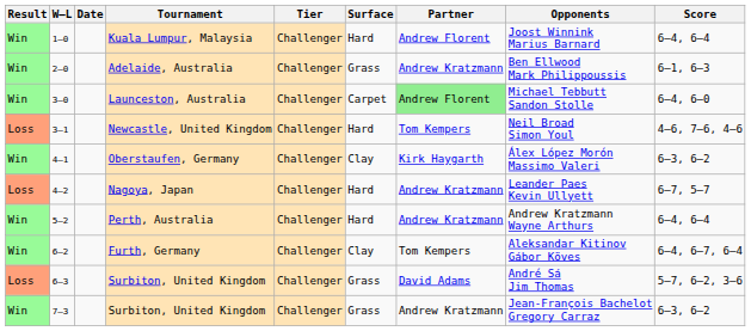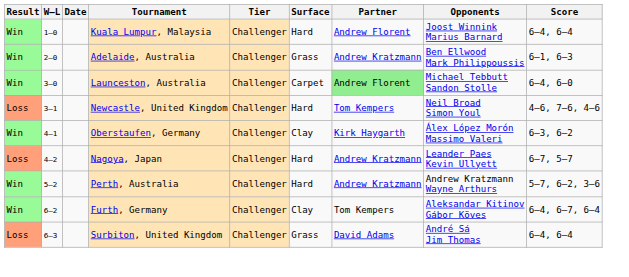 <table class="sortable wikitable">
 <tr>
 <th>Result</th>
 <th class="unsortable">W–L</th>
 <th>Date</th>
 <th>Tournament</th>
 <th>Tier</th>
 <th>Surface</th>
 <th>Partner</th>
 <th>Opponents</th>
 <th class="unsortable">Score</th>
 </tr>
 <tr>
 <td style="background:#98fb98;">Win</td>
 <td><small>1–0</small></td>
 <td></td>
 <td style="background:moccasin;"><a href='#'>Kuala Lumpur</a>, Malaysia</td>
 <td style="background:moccasin;">Challenger</td>
 <td>Hard</td>
 <td> <a href='#'>Andrew Florent</a></td>
 <td> <a href='#'>Joost Winnink</a> <br>  <a href='#'>Marius Barnard</a></td>
 <td>6–4, 6–4</td>
 </tr>
 <tr>
 <td style="background:#98fb98;">Win</td>
 <td><small>2–0</small></td>
 <td></td>
 <td style="background:moccasin;"><a href='#'>Adelaide</a>, Australia</td>
 <td style="background:moccasin;">Challenger</td>
 <td>Grass</td>
 <td> <a href='#'>Andrew Kratzmann</a></td>
 <td> <a href='#'>Ben Ellwood</a> <br>  <a href='#'>Mark Philippoussis</a></td>
 <td>6–1, 6–3</td>
 </tr>
 <tr>
 <td style="background:#98fb98;">Win</td>
 <td><small>3–0</small></td>
 <td></td>
 <td style="background:moccasin;"><a href='#'>Launceston</a>, Australia</td>
 <td style="background:moccasin;">Challenger</td>
 <td>Carpet</td>
 <td style="background: lightgreen;"> Andrew Florent</td>
 <td> <a href='#'>Michael Tebbutt</a> <br>  <a href='#'>Sandon Stolle</a></td>
 <td>6–4, 6–0</td>
 </tr>
 <tr>
 <td style="background:#ffa07a;">Loss</td>
 <td><small>3–1</small></td>
 <td></td>
 <td style="background:moccasin;"><a href='#'>Newcastle</a>, United Kingdom</td>
 <td style="background:moccasin;">Challenger</td>
 <td>Hard</td>
 <td> <a href='#'>Tom Kempers</a></td>
 <td> <a href='#'>Neil Broad</a> <br>  <a href='#'>Simon Youl</a></td>
 <td>4–6, 7–6, 4–6</td>
 </tr>
 <tr>
 <td style="background:#98fb98;">Win</td>
 <td><small>4–1</small></td>
 <td></td>
 <td style="background:moccasin;"><a href='#'>Oberstaufen</a>, Germany</td>
 <td style="background:moccasin;">Challenger</td>
 <td>Clay</td>
 <td> <a href='#'>Kirk Haygarth</a></td>
 <td> <a href='#'>Álex López Morón</a> <br>  <a href='#'>Massimo Valeri</a></td>
 <td>6–3, 6–2</td>
 </tr>
 <tr>
 <td style="background:#ffa07a;">Loss</td>
 <td><small>4–2</small></td>
 <td></td>
 <td style="background:moccasin;"><a href='#'>Nagoya</a>, Japan</td>
 <td style="background:moccasin;">Challenger</td>
 <td>Hard</td>
 <td> <a href='#'>Andrew Kratzmann</a></td>
 <td> <a href='#'>Leander Paes</a> <br>  <a href='#'>Kevin Ullyett</a></td>
 <td>6–7, 5–7</td>
 </tr>
 <tr>
 <td style="background:#98fb98;">Win</td>
 <td><small>5–2</small></td>
 <td></td>
 <td style="background:moccasin;"><a href='#'>Perth</a>, Australia</td>
 <td style="background:moccasin;">Challenger</td>
 <td>Hard</td>
 <td> <a href='#'>Andrew Kratzmann</a></td>
 <td> Andrew Kratzmann <br>  <a href='#'>Wayne Arthurs</a></td>
-<td>6–4, 6–4</td>
+<td>5–7, 6–2, 3–6</td>
 </tr>
 <tr>
 <td style="background:#98fb98;">Win</td>
 <td><small>6–2</small></td>
 <td></td>
 <td style="background:moccasin;"><a href='#'>Furth</a>, Germany</td>
 <td style="background:moccasin;">Challenger</td>
 <td>Clay</td>
 <td> Tom Kempers</td>
 <td> <a href='#'>Aleksandar Kitinov</a> <br>  <a href='#'>Gábor Köves</a></td>
 <td>6–4, 6–7, 6–4</td>
 </tr>
 <tr>
 <td style="background:#ffa07a;">Loss</td>
 <td><small>6–3</small></td>
 <td></td>
 <td style="background:moccasin;"><a href='#'>Surbiton</a>, United Kingdom</td>
 <td style="background:moccasin;">Challenger</td>
 <td>Grass</td>
 <td> <a href='#'>David Adams</a></td>
 <td> <a href='#'>André Sá</a> <br>  <a href='#'>Jim Thomas</a></td>
-<td>5–7, 6–2, 3–6</td>
-</tr>
-<tr>
-<td style="background:#98fb98;">Win</td>
-<td><small>7–3</small></td>
-<td></td>
-<td style="background:moccasin;">Surbiton, United Kingdom</td>
-<td style="background:moccasin;">Challenger</td>
-<td>Grass</td>
-<td> Andrew Kratzmann</td>
-<td> <a href='#'>Jean-François Bachelot</a> <br>  <a href='#'>Gregory Carraz</a></td>
-<td>6–3, 6–2</td>
+<td>6–4, 6–4</td>
 </tr>
 </table>
